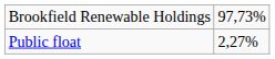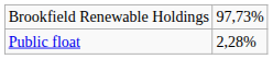 <table class="wikitable">
 <tr>
 <td>Brookfield Renewable Holdings</td>
 <td>97,73%</td>
 </tr>
 <tr>
 <td><a href='#'>Public float</a></td>
-<td>2,27%</td>
+<td>2,28%</td>
 </tr>
 </table>
